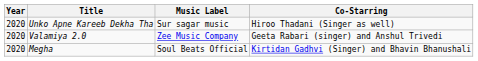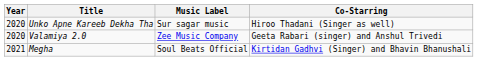 <table class=wikitable>
 <tr>
 <th>Year</th>
 <th>Title</th>
 <th>Music Label</th>
 <th>Co-Starring</th>
 </tr>
 <tr>
 <td>2020</td>
 <td><em>Unko Apne Kareeb Dekha Tha</em></td>
 <td>Sur sagar music</td>
 <td>Hiroo Thadani (Singer as well)</td>
 </tr>
 <tr>
 <td>2020</td>
 <td><em>Valamiya 2.0</em></td>
 <td><a href='#'>Zee Music Company</a></td>
 <td>Geeta Rabari (singer) and Anshul Trivedi</td>
 </tr>
 <tr>
-<td>2020</td>
+<td>2021</td>
 <td><em>Megha</em></td>
 <td>Soul Beats Official</td>
 <td><a href='#'>Kirtidan Gadhvi</a> (Singer) and Bhavin Bhanushali</td>
 </tr>
 </table>
